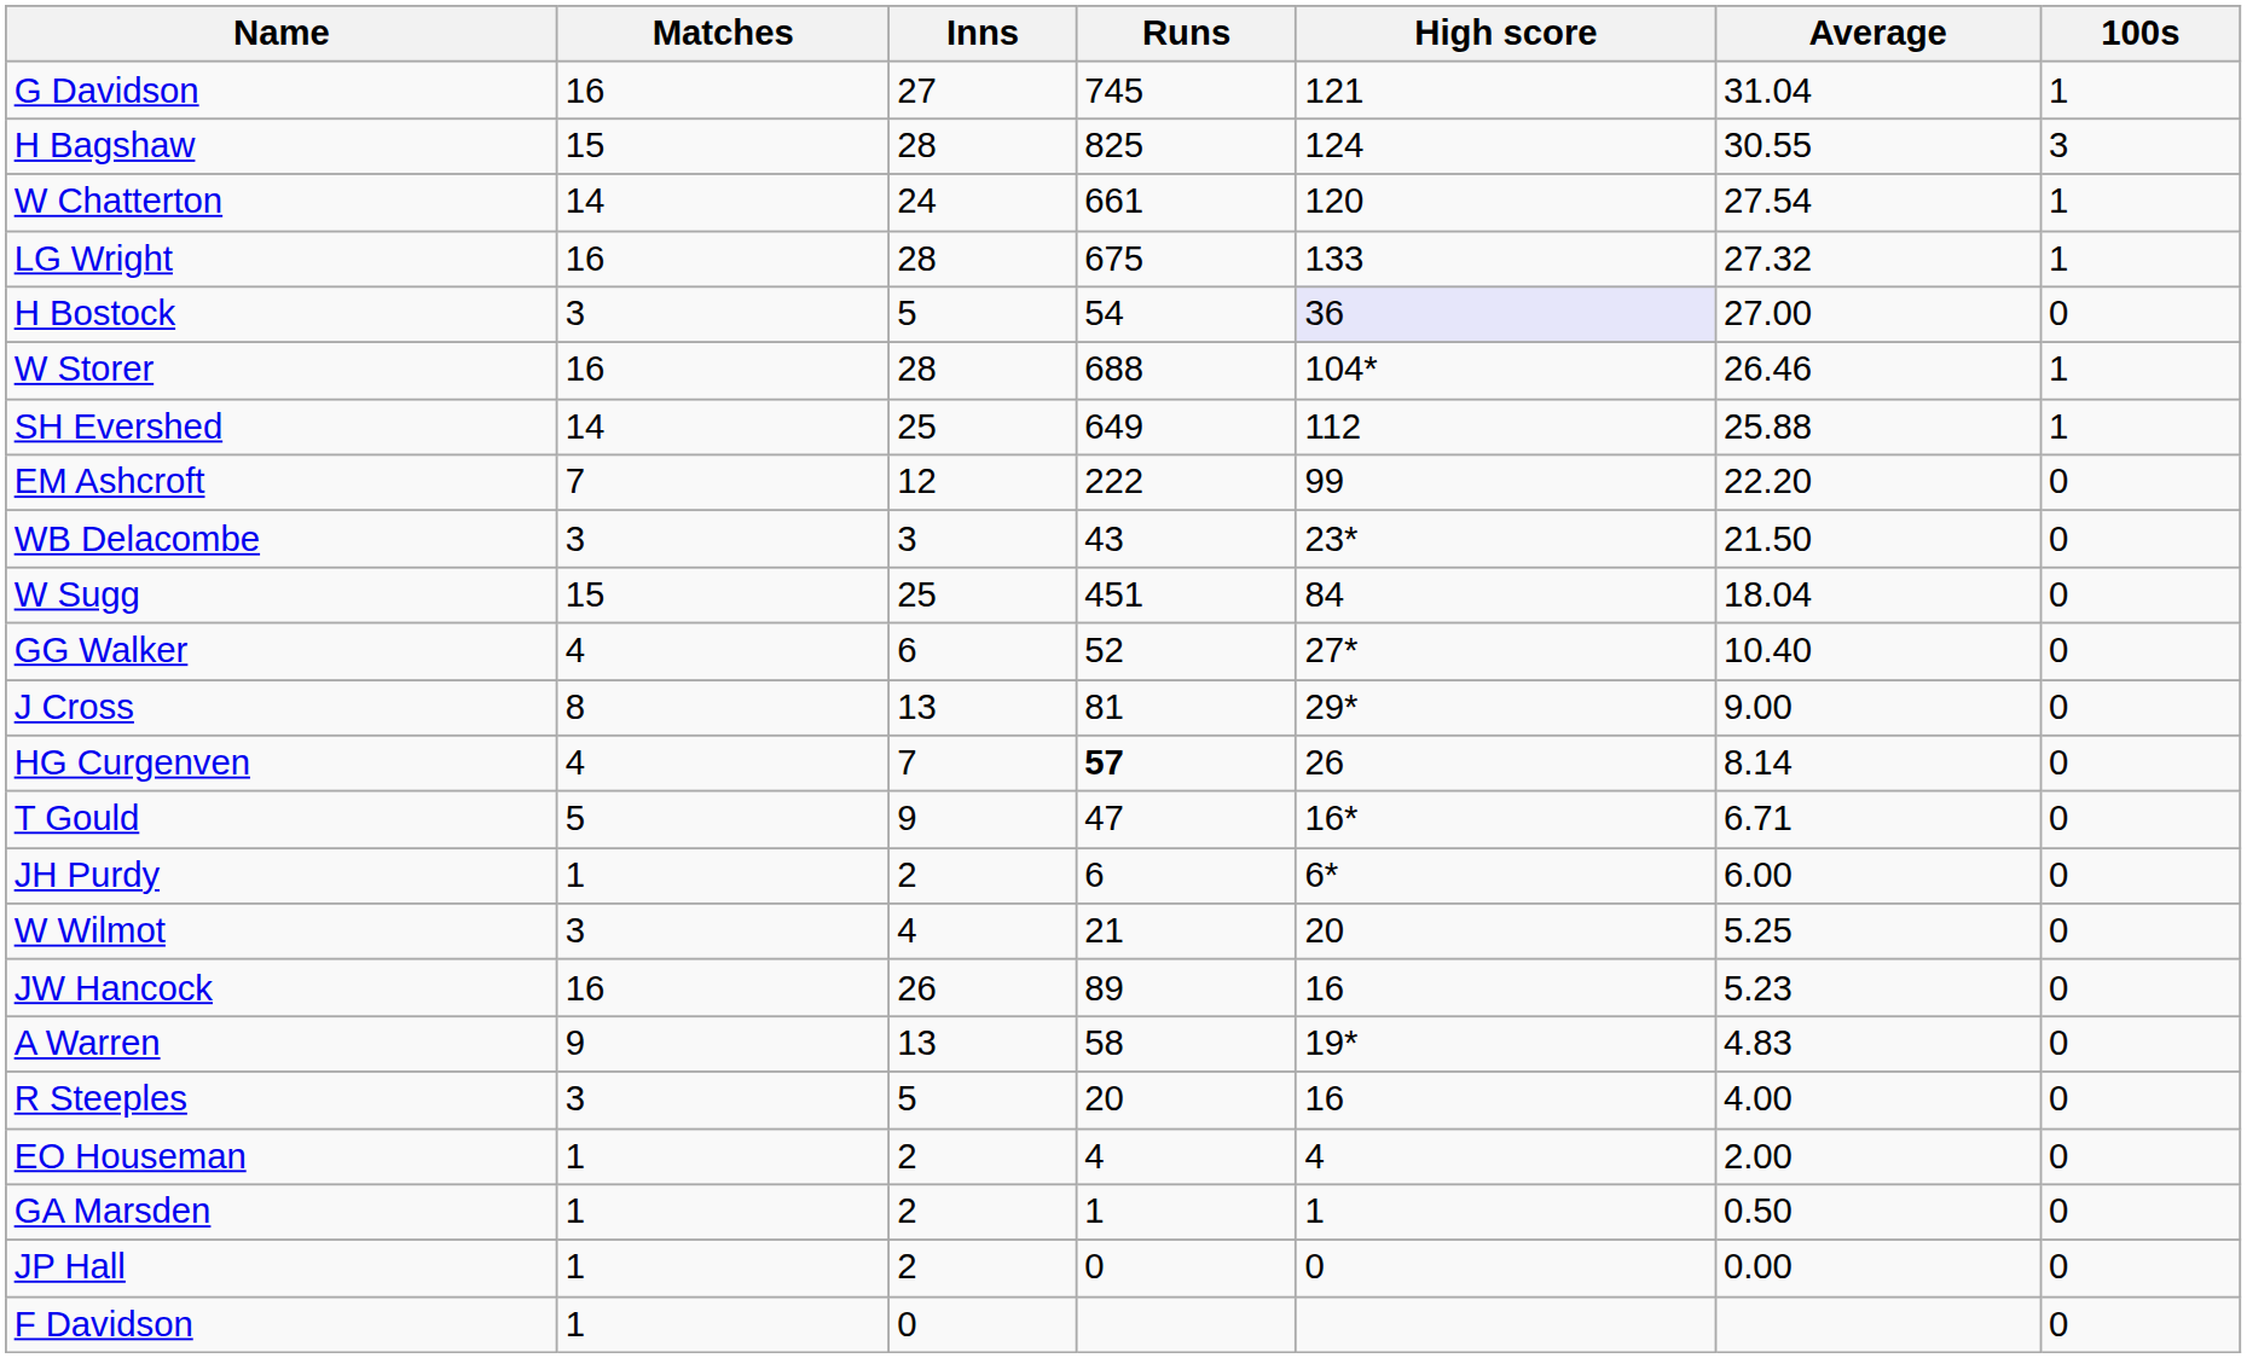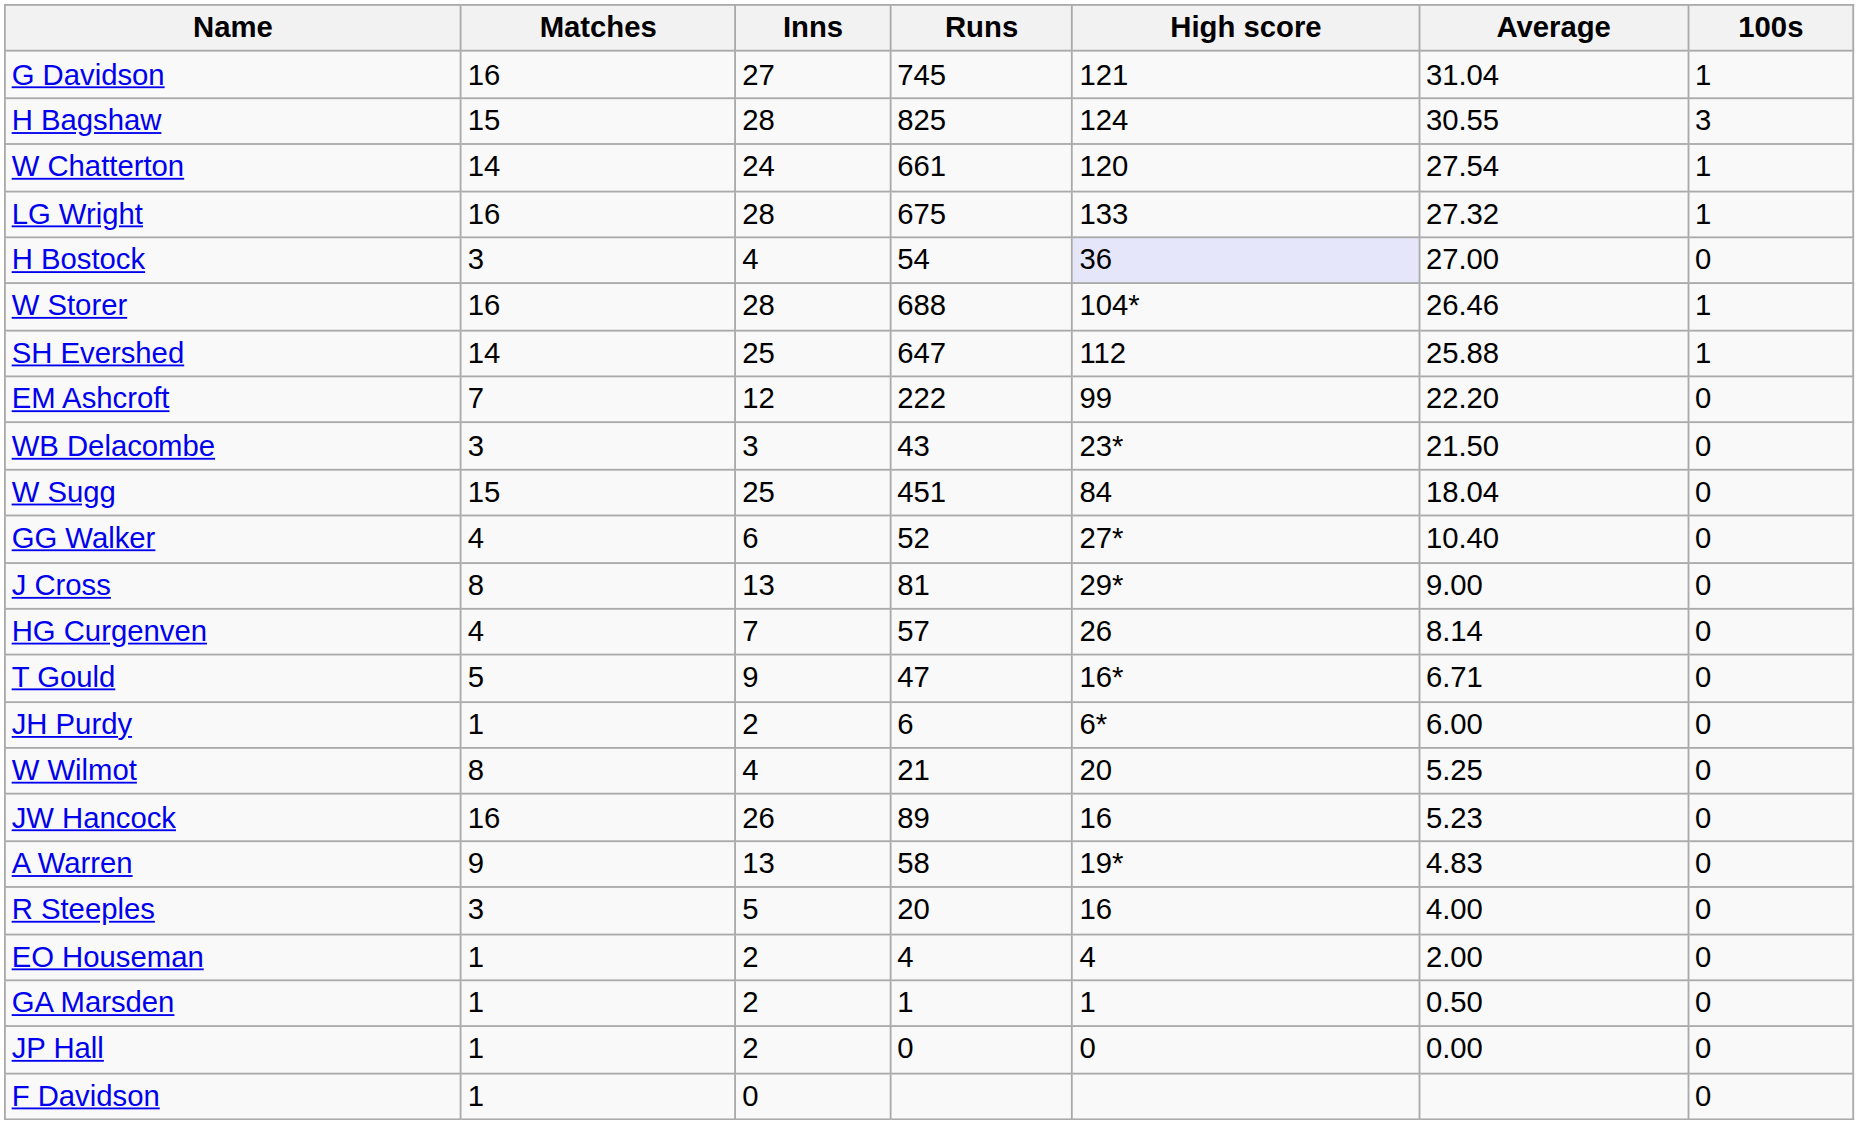 <table class="wikitable sortable" width="80%">
 <tr bgcolor="#efefef">
 <th>Name</th>
 <th>Matches</th>
 <th>Inns</th>
 <th>Runs</th>
 <th>High score</th>
 <th>Average</th>
 <th>100s</th>
 </tr>
 <tr>
 <td><a href='#'>G Davidson</a></td>
 <td>16</td>
 <td>27</td>
 <td>745</td>
 <td>121</td>
 <td>31.04</td>
 <td>1</td>
 </tr>
 <tr>
 <td><a href='#'>H Bagshaw</a></td>
 <td>15</td>
 <td>28</td>
 <td>825</td>
 <td>124</td>
 <td>30.55</td>
 <td>3</td>
 </tr>
 <tr>
 <td><a href='#'>W Chatterton</a></td>
 <td>14</td>
 <td>24</td>
 <td>661</td>
 <td>120</td>
 <td>27.54</td>
 <td>1</td>
 </tr>
 <tr>
 <td><a href='#'>LG Wright</a></td>
 <td>16</td>
 <td>28</td>
 <td>675</td>
 <td>133</td>
 <td>27.32</td>
 <td>1</td>
 </tr>
 <tr>
 <td><a href='#'>H Bostock</a></td>
 <td>3</td>
-<td>5</td>
+<td>4</td>
 <td>54</td>
 <td style="background: lavender;">36</td>
 <td>27.00</td>
 <td>0</td>
 </tr>
 <tr>
 <td><a href='#'>W Storer</a></td>
 <td>16</td>
 <td>28</td>
 <td>688</td>
 <td>104*</td>
 <td>26.46</td>
 <td>1</td>
 </tr>
 <tr>
 <td><a href='#'>SH Evershed</a></td>
 <td>14</td>
 <td>25</td>
-<td>649</td>
+<td>647</td>
 <td>112</td>
 <td>25.88</td>
 <td>1</td>
 </tr>
 <tr>
 <td><a href='#'>EM Ashcroft</a></td>
 <td>7</td>
 <td>12</td>
 <td>222</td>
 <td>99</td>
 <td>22.20</td>
 <td>0</td>
 </tr>
 <tr>
 <td><a href='#'>WB Delacombe</a></td>
 <td>3</td>
 <td>3</td>
 <td>43</td>
 <td>23*</td>
 <td>21.50</td>
 <td>0</td>
 </tr>
 <tr>
 <td><a href='#'>W Sugg</a></td>
 <td>15</td>
 <td>25</td>
 <td>451</td>
 <td>84</td>
 <td>18.04</td>
 <td>0</td>
 </tr>
 <tr>
 <td><a href='#'>GG Walker</a></td>
 <td>4</td>
 <td>6</td>
 <td>52</td>
 <td>27*</td>
 <td>10.40</td>
 <td>0</td>
 </tr>
 <tr>
 <td><a href='#'>J Cross</a></td>
 <td>8</td>
 <td>13</td>
 <td>81</td>
 <td>29*</td>
 <td>9.00</td>
 <td>0</td>
 </tr>
 <tr>
 <td><a href='#'>HG Curgenven</a></td>
 <td>4</td>
 <td>7</td>
-<td><strong>57</strong></td>
+<td>57</td>
 <td>26</td>
 <td>8.14</td>
 <td>0</td>
 </tr>
 <tr>
 <td><a href='#'>T Gould</a></td>
 <td>5</td>
 <td>9</td>
 <td>47</td>
 <td>16*</td>
 <td>6.71</td>
 <td>0</td>
 </tr>
 <tr>
 <td><a href='#'>JH Purdy</a></td>
 <td>1</td>
 <td>2</td>
 <td>6</td>
 <td>6*</td>
 <td>6.00</td>
 <td>0</td>
 </tr>
 <tr>
 <td><a href='#'>W Wilmot</a></td>
-<td>3</td>
+<td>8</td>
 <td>4</td>
 <td>21</td>
 <td>20</td>
 <td>5.25</td>
 <td>0</td>
 </tr>
 <tr>
 <td><a href='#'>JW Hancock</a></td>
 <td>16</td>
 <td>26</td>
 <td>89</td>
 <td>16</td>
 <td>5.23</td>
 <td>0</td>
 </tr>
 <tr>
 <td><a href='#'>A Warren</a></td>
 <td>9</td>
 <td>13</td>
 <td>58</td>
 <td>19*</td>
 <td>4.83</td>
 <td>0</td>
 </tr>
 <tr>
 <td><a href='#'>R Steeples</a></td>
 <td>3</td>
 <td>5</td>
 <td>20</td>
 <td>16</td>
 <td>4.00</td>
 <td>0</td>
 </tr>
 <tr>
 <td><a href='#'>EO Houseman</a></td>
 <td>1</td>
 <td>2</td>
 <td>4</td>
 <td>4</td>
 <td>2.00</td>
 <td>0</td>
 </tr>
 <tr>
 <td><a href='#'>GA Marsden</a></td>
 <td>1</td>
 <td>2</td>
 <td>1</td>
 <td>1</td>
 <td>0.50</td>
 <td>0</td>
 </tr>
 <tr>
 <td><a href='#'>JP Hall</a></td>
 <td>1</td>
 <td>2</td>
 <td>0</td>
 <td>0</td>
 <td>0.00</td>
 <td>0</td>
 </tr>
 <tr>
 <td><a href='#'>F Davidson</a></td>
 <td>1</td>
 <td>0</td>
 <td></td>
 <td></td>
 <td></td>
 <td>0  </td>
 </tr>
 </table>
